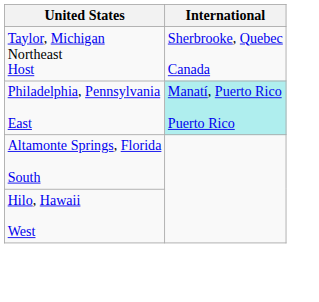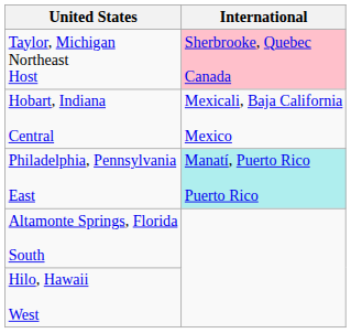 <table class="wikitable">
 <tr>
 <th>United States</th>
 <th>International</th>
 </tr>
 <tr>
 <td> <a href='#'>Taylor</a>, <a href='#'>Michigan</a><br>Northeast<br><a href='#'>Host</a></td>
-<td> <a href='#'>Sherbrooke</a>, <a href='#'>Quebec</a><br><br><a href='#'>Canada</a></td>
+<td style="background: pink;"> <a href='#'>Sherbrooke</a>, <a href='#'>Quebec</a><br><br><a href='#'>Canada</a></td>
+</tr>
+<tr>
+<td> <a href='#'>Hobart</a>, <a href='#'>Indiana</a><br><br><a href='#'>Central</a></td>
+<td> <a href='#'>Mexicali</a>, <a href='#'>Baja California</a><br><br><a href='#'>Mexico</a></td>
 </tr>
 <tr>
 <td> <a href='#'>Philadelphia</a>, <a href='#'>Pennsylvania</a><br><br><a href='#'>East</a></td>
 <td style="background: paleturquoise;"> <a href='#'>Manatí</a>, <a href='#'>Puerto Rico</a><br><br><a href='#'>Puerto Rico</a></td>
 </tr>
 <tr>
 <td> <a href='#'>Altamonte Springs</a>, <a href='#'>Florida</a><br><br><a href='#'>South</a></td>
 <td rowspan=2></td>
 </tr>
 <tr>
 <td> <a href='#'>Hilo</a>, <a href='#'>Hawaii</a><br><br><a href='#'>West</a></td>
 </tr>
 </table>
